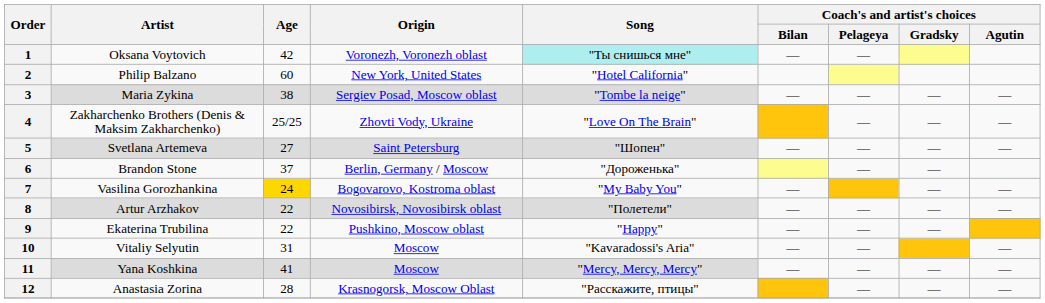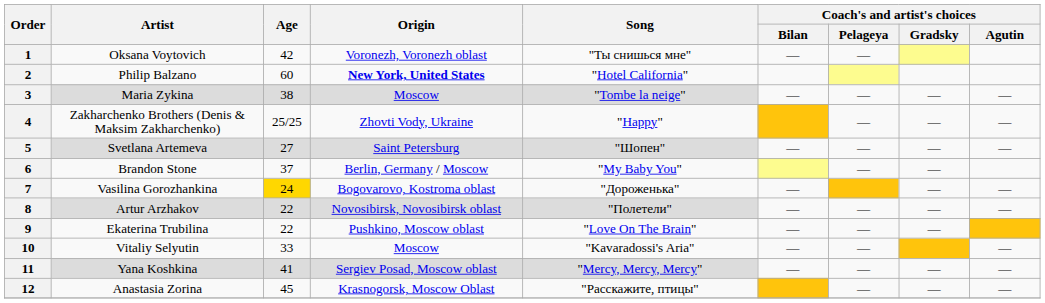 <table class="wikitable" style="text-align:center; line-height:17px; width:100%;">
 <tr>
 <th scope="col" rowspan="2" style="width:04%;">Order</th>
 <th scope="col" rowspan="2" style="width:18%;">Artist</th>
 <th scope="col" rowspan="2" style="width:04%;">Age</th>
 <th scope="col" rowspan="2" style="width:18%;">Origin</th>
 <th scope="col" rowspan="2" style="width:20%;">Song</th>
 <th scope="col" colspan="4" style="width:24%;">Coach's and artist's choices</th>
 </tr>
 <tr>
 <th style="width:06%;">Bilan</th>
 <th style="width:06%;">Pelageya</th>
 <th style="width:06%;">Gradsky</th>
 <th style="width:06%;">Agutin</th>
 </tr>
 <tr>
 <th>1</th>
 <td>Oksana Voytovich</td>
 <td>42</td>
 <td><a href='#'>Voronezh, Voronezh oblast</a></td>
-<td style="background: paleturquoise;">"Ты снишься мне"</td>
+<td>"Ты снишься мне"</td>
 <td>—</td>
 <td>—</td>
 <td style="background:#fdfc8f;"><strong></strong></td>
 <td><strong></strong></td>
 </tr>
 <tr>
 <th>2</th>
 <td>Philip Balzano</td>
 <td>60</td>
-<td><a href='#'>New York, United States</a></td>
+<td><strong><a href='#'>New York, United States</a></strong></td>
 <td>"<a href='#'>Hotel California</a>"</td>
 <td><strong></strong></td>
 <td style="background:#fdfc8f;"><strong></strong></td>
 <td><strong></strong></td>
 <td><strong></strong></td>
 </tr>
 <tr>
 <th>3</th>
 <td style="background:#DCDCDC;">Maria Zykina</td>
 <td style="background:#DCDCDC;">38</td>
-<td style="background:#DCDCDC;"><a href='#'>Sergiev Posad, Moscow oblast</a></td>
+<td style="background:#DCDCDC;"><a href='#'>Moscow</a></td>
 <td style="background:#DCDCDC;">"<a href='#'>Tombe la neige</a>"</td>
 <td>—</td>
 <td>—</td>
 <td>—</td>
 <td>—</td>
 </tr>
 <tr>
 <th>4</th>
 <td>Zakharchenko Brothers (Denis & Maksim Zakharchenko)</td>
 <td>25/25</td>
 <td><a href='#'>Zhovti Vody, Ukraine</a></td>
-<td>"<a href='#'>Love On The Brain</a>"</td>
+<td>"<a href='#'>Happy</a>"</td>
 <td style="background:#FFC40C;"><strong></strong></td>
 <td>—</td>
 <td>—</td>
 <td>—</td>
 </tr>
 <tr>
 <th>5</th>
 <td style="background:#DCDCDC;">Svetlana Artemeva</td>
 <td style="background:#DCDCDC;">27</td>
 <td style="background:#DCDCDC;"><a href='#'>Saint Petersburg</a></td>
 <td style="background:#DCDCDC;">"Шопен"</td>
 <td>—</td>
 <td>—</td>
 <td>—</td>
 <td>—</td>
 </tr>
 <tr>
 <th>6</th>
 <td>Brandon Stone</td>
 <td>37</td>
 <td><a href='#'>Berlin, Germany</a>  / <a href='#'>Moscow</a></td>
-<td>"Дороженька"</td>
+<td>"<a href='#'>My Baby You</a>"</td>
 <td style="background:#fdfc8f;"><strong></strong></td>
 <td>—</td>
 <td>—</td>
 <td><strong></strong></td>
 </tr>
 <tr>
 <th>7</th>
 <td>Vasilina Gorozhankina</td>
 <td style="background: gold;">24</td>
 <td><a href='#'>Bogovarovo, Kostroma oblast</a></td>
-<td>"<a href='#'>My Baby You</a>"</td>
+<td>"Дороженька"</td>
 <td>—</td>
 <td style="background:#FFC40C;"><strong></strong></td>
 <td>—</td>
 <td>—</td>
 </tr>
 <tr>
 <th>8</th>
 <td style="background:#DCDCDC;">Artur Arzhakov</td>
 <td style="background:#DCDCDC;">22</td>
 <td style="background:#DCDCDC;"><a href='#'>Novosibirsk, Novosibirsk oblast</a></td>
 <td style="background:#DCDCDC;">"Полетели"</td>
 <td>—</td>
 <td>—</td>
 <td>—</td>
 <td>—</td>
 </tr>
 <tr>
 <th>9</th>
 <td>Ekaterina Trubilina</td>
 <td>22</td>
 <td><a href='#'>Pushkino, Moscow oblast</a></td>
-<td>"<a href='#'>Happy</a>"</td>
+<td>"<a href='#'>Love On The Brain</a>"</td>
 <td>—</td>
 <td>—</td>
 <td>—</td>
 <td style="background:#FFC40C;"><strong></strong></td>
 </tr>
 <tr>
 <th>10</th>
 <td>Vitaliy Selyutin</td>
-<td>31</td>
+<td>33</td>
 <td><a href='#'>Moscow</a></td>
 <td>"Kavaradossi's Aria"</td>
 <td>—</td>
 <td>—</td>
 <td style="background:#FFC40C;"><strong></strong></td>
 <td>—</td>
 </tr>
 <tr>
 <th>11</th>
 <td style="background:#DCDCDC;">Yana Koshkina</td>
 <td style="background:#DCDCDC;">41</td>
-<td style="background:#DCDCDC;"><a href='#'>Moscow</a></td>
+<td style="background:#DCDCDC;"><a href='#'>Sergiev Posad, Moscow oblast</a></td>
 <td style="background:#DCDCDC;">"<a href='#'>Mercy, Mercy, Mercy</a>"</td>
 <td>—</td>
 <td>—</td>
 <td>—</td>
 <td>—</td>
 </tr>
 <tr>
 <th>12</th>
 <td>Anastasia Zorina</td>
-<td>28</td>
+<td>45</td>
 <td><a href='#'>Krasnogorsk, Moscow Oblast</a></td>
 <td>"Расскажите, птицы"</td>
 <td style="background:#FFC40C;"><strong></strong></td>
 <td>—</td>
 <td>—</td>
 <td>—</td>
 </tr>
 <tr>
 </tr>
 </table>
